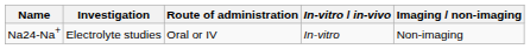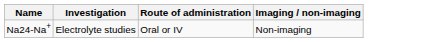 <table class="wikitable" style="font-size:95%">
 <tr>
 <th>Name</th>
 <th>Investigation</th>
 <th>Route of administration</th>
-<th><em>In-vitro</em> / <em>in-vivo</em></th>
 <th>Imaging / non-imaging</th>
 </tr>
 <tr>
 <td>Na24-Na<sup>+</sup></td>
 <td>Electrolyte studies</td>
 <td>Oral or IV</td>
-<td><em>In-vitro</em></td>
 <td>Non-imaging</td>
 </tr>
 </table>
